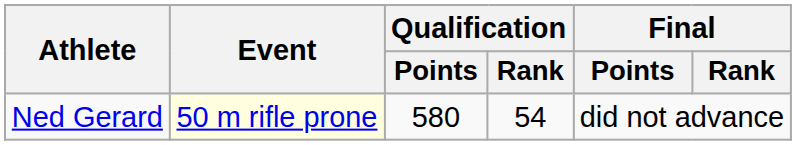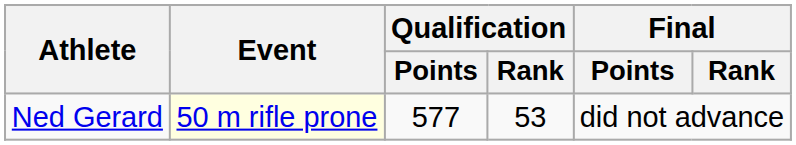 <table class="wikitable" style="font-size:90%">
 <tr>
 <th rowspan="2">Athlete</th>
 <th rowspan="2">Event</th>
 <th colspan=2>Qualification</th>
 <th colspan=2>Final</th>
 </tr>
 <tr style="font-size:95%">
 <th>Points</th>
 <th>Rank</th>
 <th>Points</th>
 <th>Rank</th>
 </tr>
 <tr align=center>
 <td align=left><a href='#'>Ned Gerard</a></td>
 <td align=left style="background: lightyellow;"><a href='#'>50 m rifle prone</a></td>
-<td>580</td>
-<td>54</td>
+<td>577</td>
+<td>53</td>
 <td colspan=2>did not advance</td>
 </tr>
 </table>
